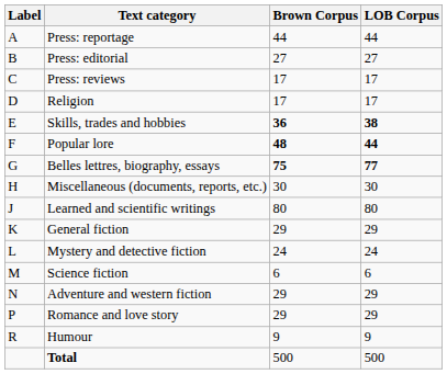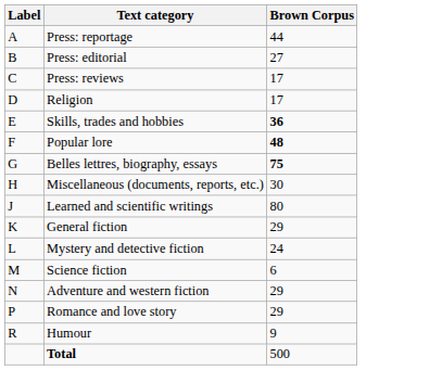 <table class="wikitable">
 <tr>
 <th>Label</th>
 <th>Text category</th>
 <th>Brown Corpus</th>
-<th>LOB Corpus</th>
 </tr>
 <tr>
 <td>A</td>
 <td>Press: reportage</td>
-<td>44</td>
 <td>44</td>
 </tr>
 <tr>
 <td>B</td>
 <td>Press: editorial</td>
 <td>27</td>
-<td>27</td>
 </tr>
 <tr>
 <td>C</td>
 <td>Press: reviews</td>
-<td>17</td>
 <td>17</td>
 </tr>
 <tr>
 <td>D</td>
 <td>Religion</td>
 <td>17</td>
-<td>17</td>
 </tr>
 <tr>
 <td>E</td>
 <td>Skills, trades and hobbies</td>
 <td><strong>36</strong></td>
-<td><strong>38</strong></td>
 </tr>
 <tr>
 <td>F</td>
 <td>Popular lore</td>
 <td><strong>48</strong></td>
-<td><strong>44</strong></td>
 </tr>
 <tr>
 <td>G</td>
 <td>Belles lettres, biography, essays</td>
 <td><strong>75</strong></td>
-<td><strong>77</strong></td>
 </tr>
 <tr>
 <td>H</td>
 <td>Miscellaneous (documents, reports, etc.)</td>
-<td>30</td>
 <td>30</td>
 </tr>
 <tr>
 <td>J</td>
 <td>Learned and scientific writings</td>
 <td>80</td>
-<td>80</td>
 </tr>
 <tr>
 <td>K</td>
 <td>General fiction</td>
-<td>29</td>
 <td>29</td>
 </tr>
 <tr>
 <td>L</td>
 <td>Mystery and detective fiction</td>
 <td>24</td>
-<td>24</td>
 </tr>
 <tr>
 <td>M</td>
 <td>Science fiction</td>
-<td>6</td>
 <td>6</td>
 </tr>
 <tr>
 <td>N</td>
 <td>Adventure and western fiction</td>
 <td>29</td>
-<td>29</td>
 </tr>
 <tr>
 <td>P</td>
 <td>Romance and love story</td>
-<td>29</td>
 <td>29</td>
 </tr>
 <tr>
 <td>R</td>
 <td>Humour</td>
 <td>9</td>
-<td>9</td>
 </tr>
 <tr>
 <td></td>
 <td><strong>Total</strong></td>
 <td>500</td>
-<td>500</td>
 </tr>
 </table>
